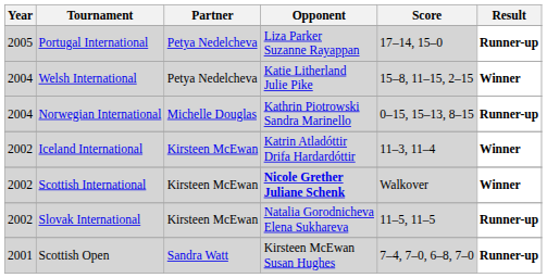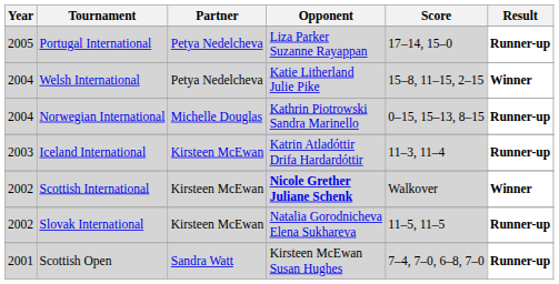 <table class="sortable wikitable" style="font-size:90%;">
 <tr>
 <th>Year</th>
 <th>Tournament</th>
 <th>Partner</th>
 <th>Opponent</th>
 <th>Score</th>
 <th>Result</th>
 </tr>
 <tr>
 </tr>
 <tr style="background:#D5D5D5">
 <td align="center">2005</td>
 <td align="left"><a href='#'>Portugal International</a></td>
 <td align="left"> <a href='#'>Petya Nedelcheva</a></td>
 <td align="left"> <a href='#'>Liza Parker</a> <br>  <a href='#'>Suzanne Rayappan</a></td>
 <td align="left">17–14, 15–0</td>
 <td style="text-align:left; background:white"> <strong>Runner-up</strong></td>
 </tr>
 <tr>
 </tr>
 <tr style="background:#D5D5D5">
 <td align="center">2004</td>
 <td align="left"><a href='#'>Welsh International</a></td>
 <td align="left"> Petya Nedelcheva</td>
 <td align="left"> <a href='#'>Katie Litherland</a><br> <a href='#'>Julie Pike</a></td>
 <td align="left">15–8, 11–15, 2–15</td>
 <td style="text-align:left; background:white"> <strong>Winner</strong></td>
 </tr>
 <tr>
 </tr>
 <tr style="background:#D5D5D5">
 <td align="center">2004</td>
 <td align="left"><a href='#'>Norwegian International</a></td>
 <td align="left"> <a href='#'>Michelle Douglas</a></td>
 <td align="left"> <a href='#'>Kathrin Piotrowski</a><br> <a href='#'>Sandra Marinello</a></td>
 <td align="left">0–15, 15–13, 8–15</td>
 <td style="text-align:left; background:white"> <strong>Runner-up</strong></td>
 </tr>
 <tr>
 </tr>
 <tr style="background:#D5D5D5">
-<td align="center">2002</td>
+<td align="center">2003</td>
 <td align="left"><a href='#'>Iceland International</a></td>
 <td align="left"> <a href='#'>Kirsteen McEwan</a></td>
 <td align="left"> <a href='#'>Katrin Atladóttir</a> <br>  <a href='#'>Drifa Hardardóttir</a></td>
 <td align="left">11–3, 11–4</td>
-<td style="text-align:left; background:white"> <strong>Winner</strong></td>
+<td style="text-align:left; background:white"> <strong>Runner-up</strong></td>
 </tr>
 <tr>
 </tr>
 <tr style="background:#D5D5D5">
 <td align="center">2002</td>
 <td align="left"><a href='#'>Scottish International</a></td>
 <td align="left"> Kirsteen McEwan</td>
 <td align="left"><strong> <a href='#'>Nicole Grether</a> <br>  <a href='#'>Juliane Schenk</a></strong></td>
 <td align="left">Walkover</td>
 <td style="text-align:left; background:white"> <strong>Winner</strong></td>
 </tr>
 <tr>
 </tr>
 <tr style="background:#D5D5D5">
 <td align="center">2002</td>
 <td align="left"><a href='#'>Slovak International</a></td>
 <td align="left"> Kirsteen McEwan</td>
 <td align="left"> <a href='#'>Natalia Gorodnicheva</a> <br>  <a href='#'>Elena Sukhareva</a></td>
 <td align="left">11–5, 11–5</td>
 <td style="text-align:left; background:white"> <strong>Runner-up</strong></td>
 </tr>
 <tr>
 </tr>
 <tr style="background:#D5D5D5">
 <td align="center">2001</td>
 <td align="left">Scottish Open</td>
 <td align="left"> <a href='#'>Sandra Watt</a></td>
 <td align="left"> Kirsteen McEwan <br>  <a href='#'>Susan Hughes</a></td>
 <td align="left">7–4, 7–0, 6–8, 7–0</td>
 <td style="text-align:left; background:white"> <strong>Runner-up</strong></td>
 </tr>
 </table>
